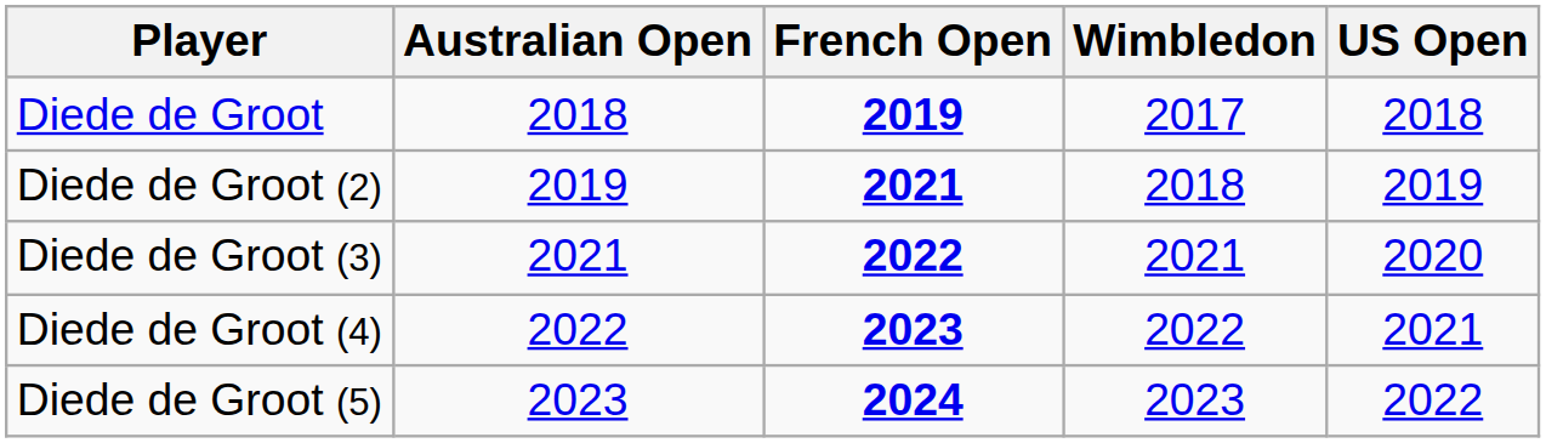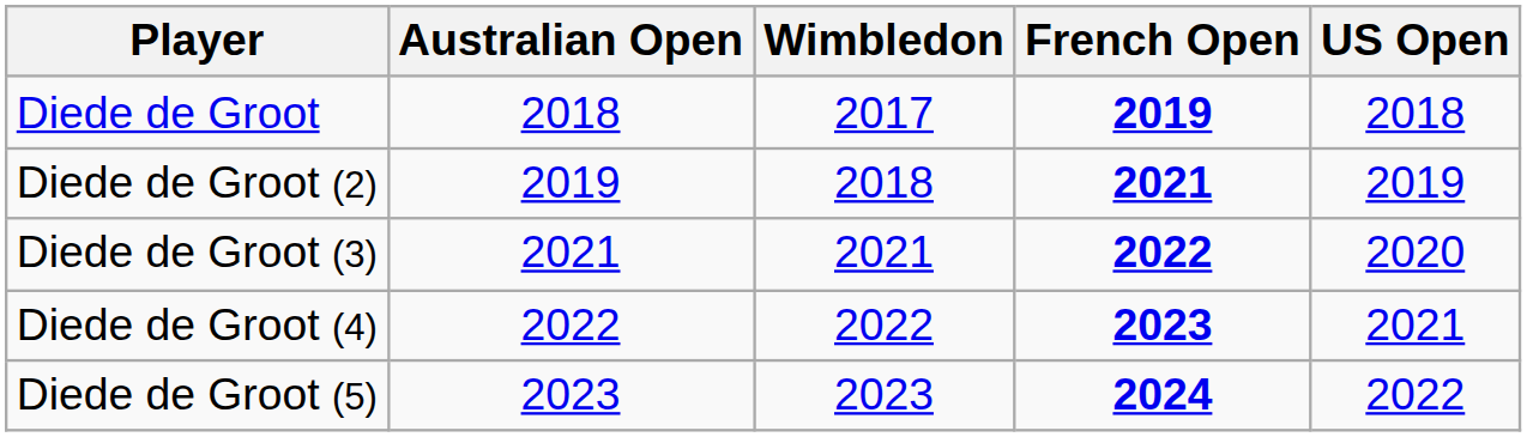 <table class="wikitable sortable" style="text-align:center;">
 <tr>
 <th>Player</th>
 <th>Australian Open</th>
+<th>Wimbledon</th>
 <th>French Open</th>
-<th>Wimbledon</th>
 <th>US Open</th>
 </tr>
 <tr>
 <td style="text-align:left;"> <a href='#'>Diede de Groot</a></td>
 <td><a href='#'>2018</a></td>
+<td><a href='#'>2017</a></td>
 <td><strong><a href='#'>2019</a></strong></td>
-<td><a href='#'>2017</a></td>
 <td><a href='#'>2018</a></td>
 </tr>
 <tr>
 <td style="text-align:left;"> Diede de Groot <small>(2)</small></td>
 <td><a href='#'>2019</a></td>
+<td><a href='#'>2018</a></td>
 <td><strong><a href='#'>2021</a></strong></td>
-<td><a href='#'>2018</a></td>
 <td><a href='#'>2019</a></td>
 </tr>
 <tr>
 <td style="text-align:left;"> Diede de Groot <small>(3)</small></td>
 <td><a href='#'>2021</a></td>
+<td><a href='#'>2021</a></td>
 <td><strong><a href='#'>2022</a></strong></td>
-<td><a href='#'>2021</a></td>
 <td><a href='#'>2020</a></td>
 </tr>
 <tr>
 <td style="text-align:left;"> Diede de Groot <small>(4)</small></td>
 <td><a href='#'>2022</a></td>
+<td><a href='#'>2022</a></td>
 <td><strong><a href='#'>2023</a></strong></td>
-<td><a href='#'>2022</a></td>
 <td><a href='#'>2021</a></td>
 </tr>
 <tr>
 <td style="text-align:left;"> Diede de Groot <small>(5)</small></td>
 <td><a href='#'>2023</a></td>
+<td><a href='#'>2023</a></td>
 <td><strong><a href='#'>2024</a></strong></td>
-<td><a href='#'>2023</a></td>
 <td><a href='#'>2022</a></td>
 </tr>
 </table>
